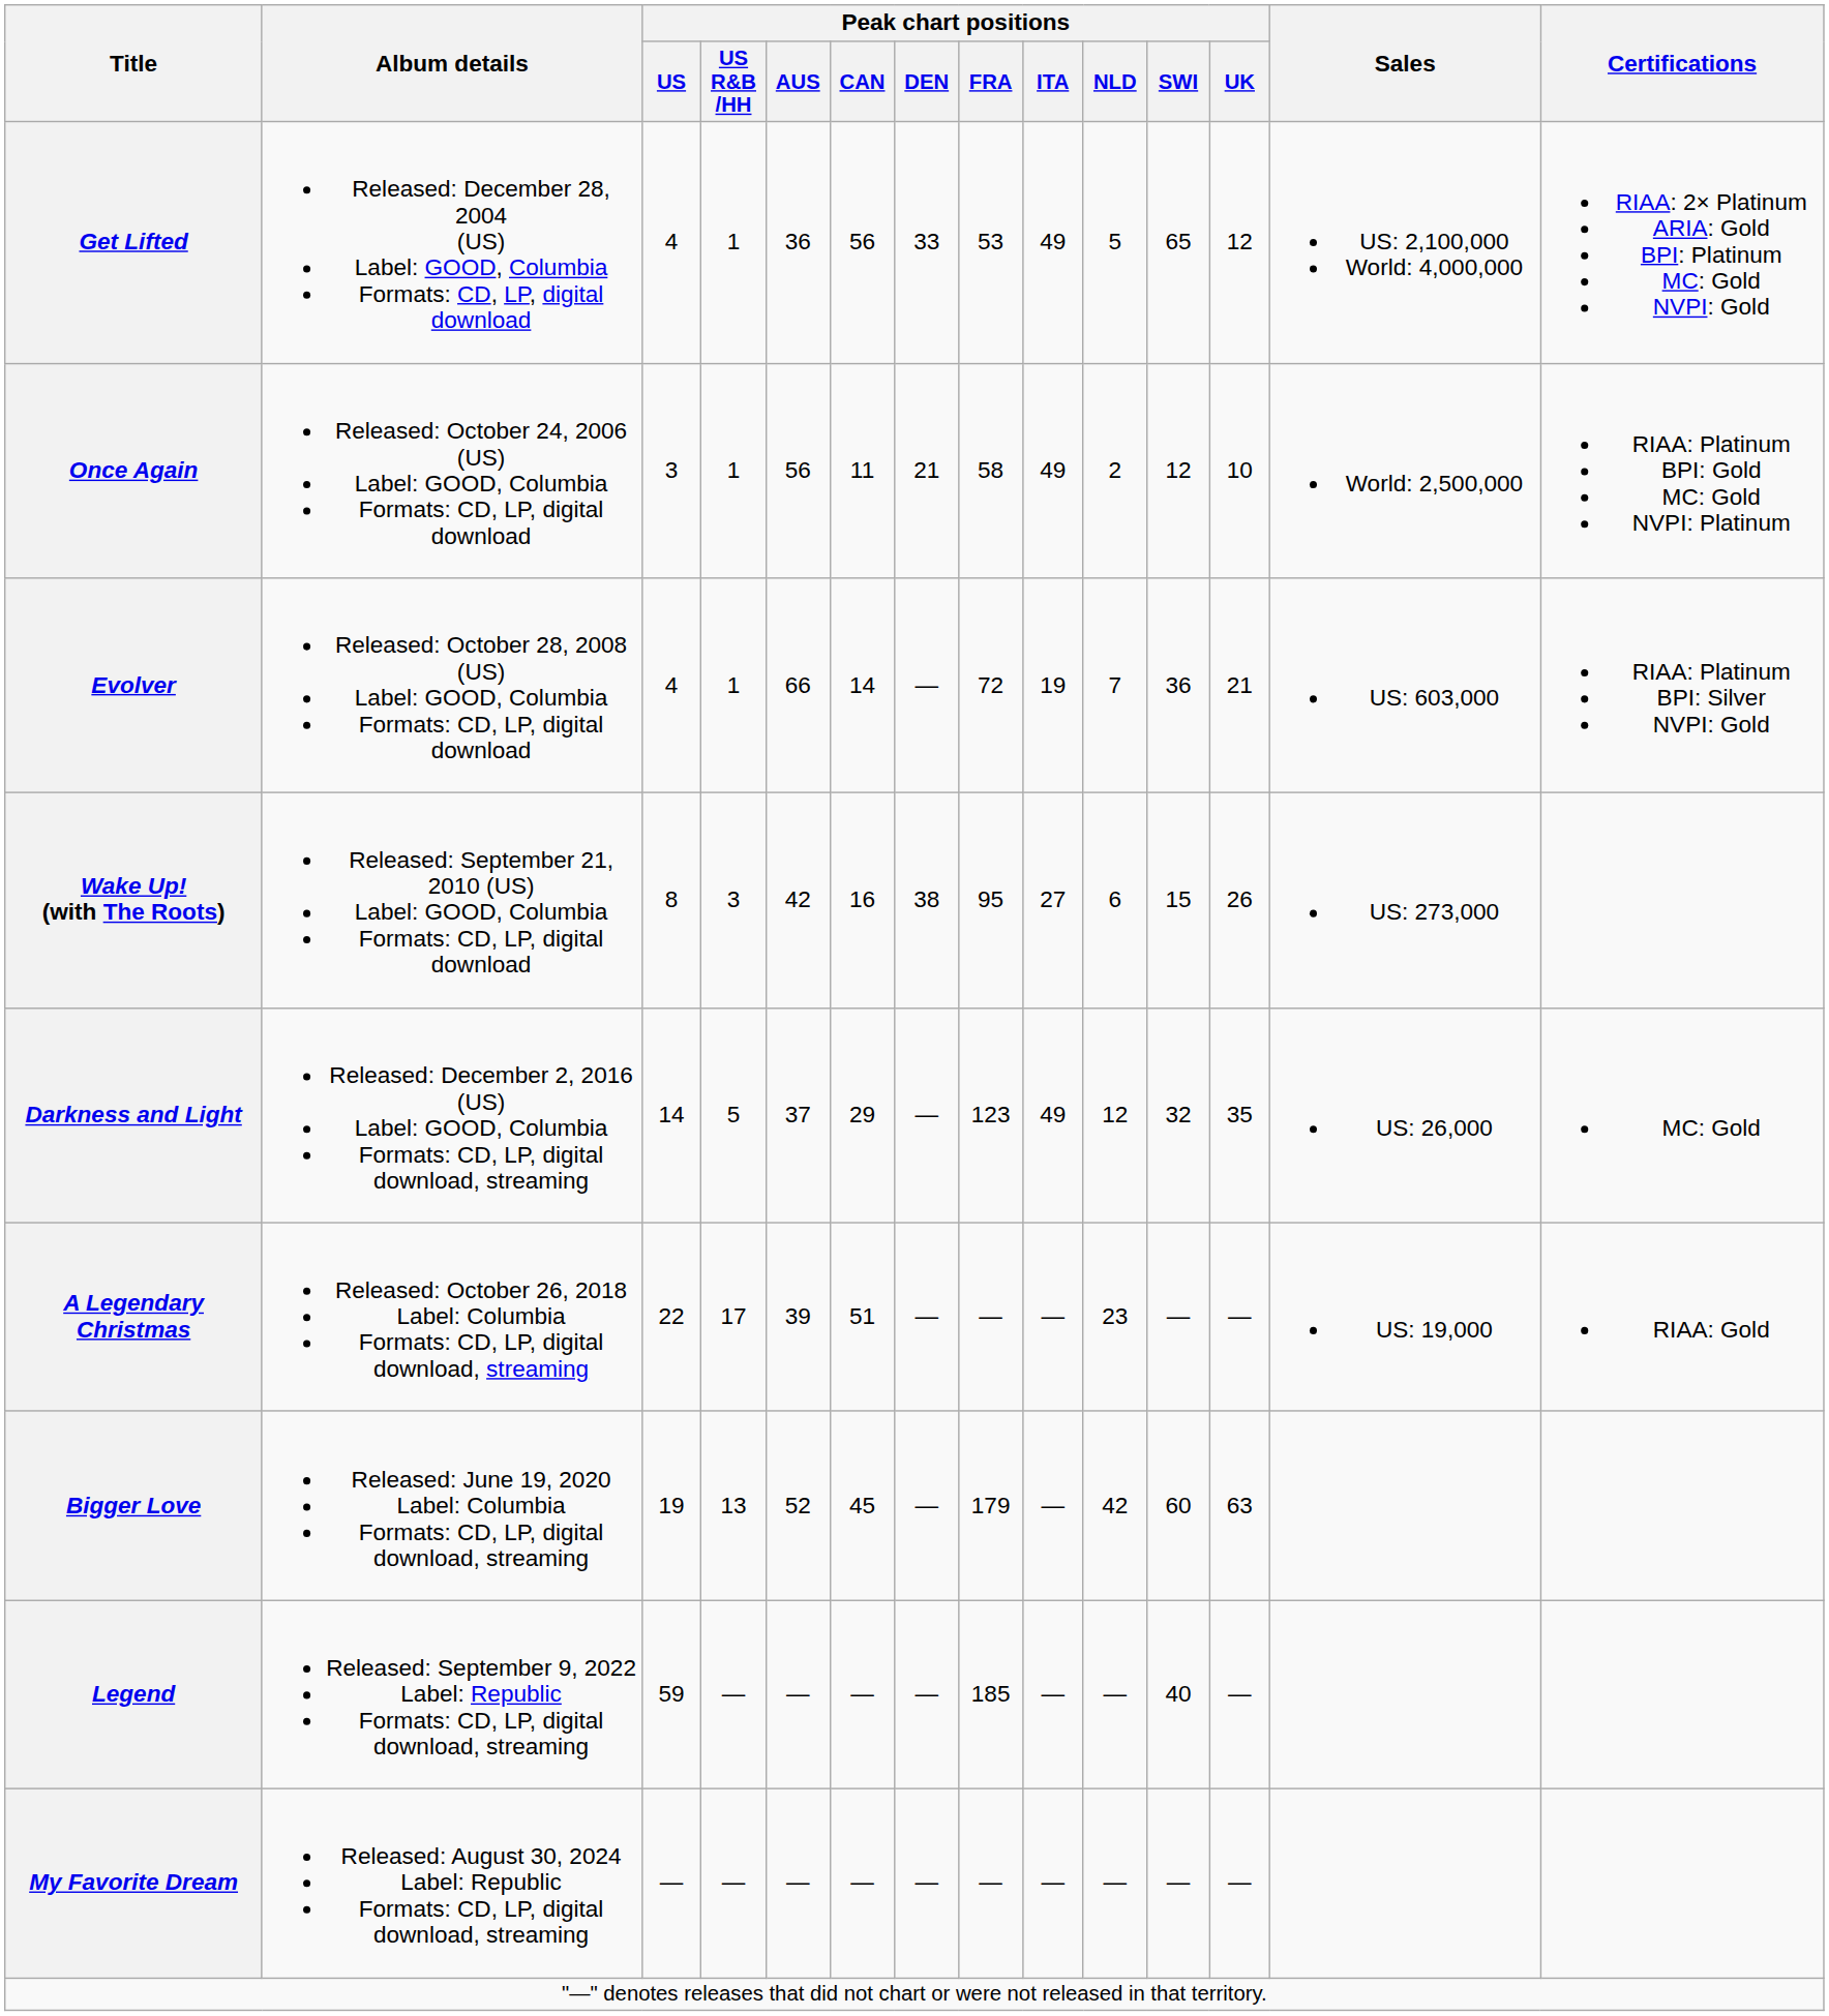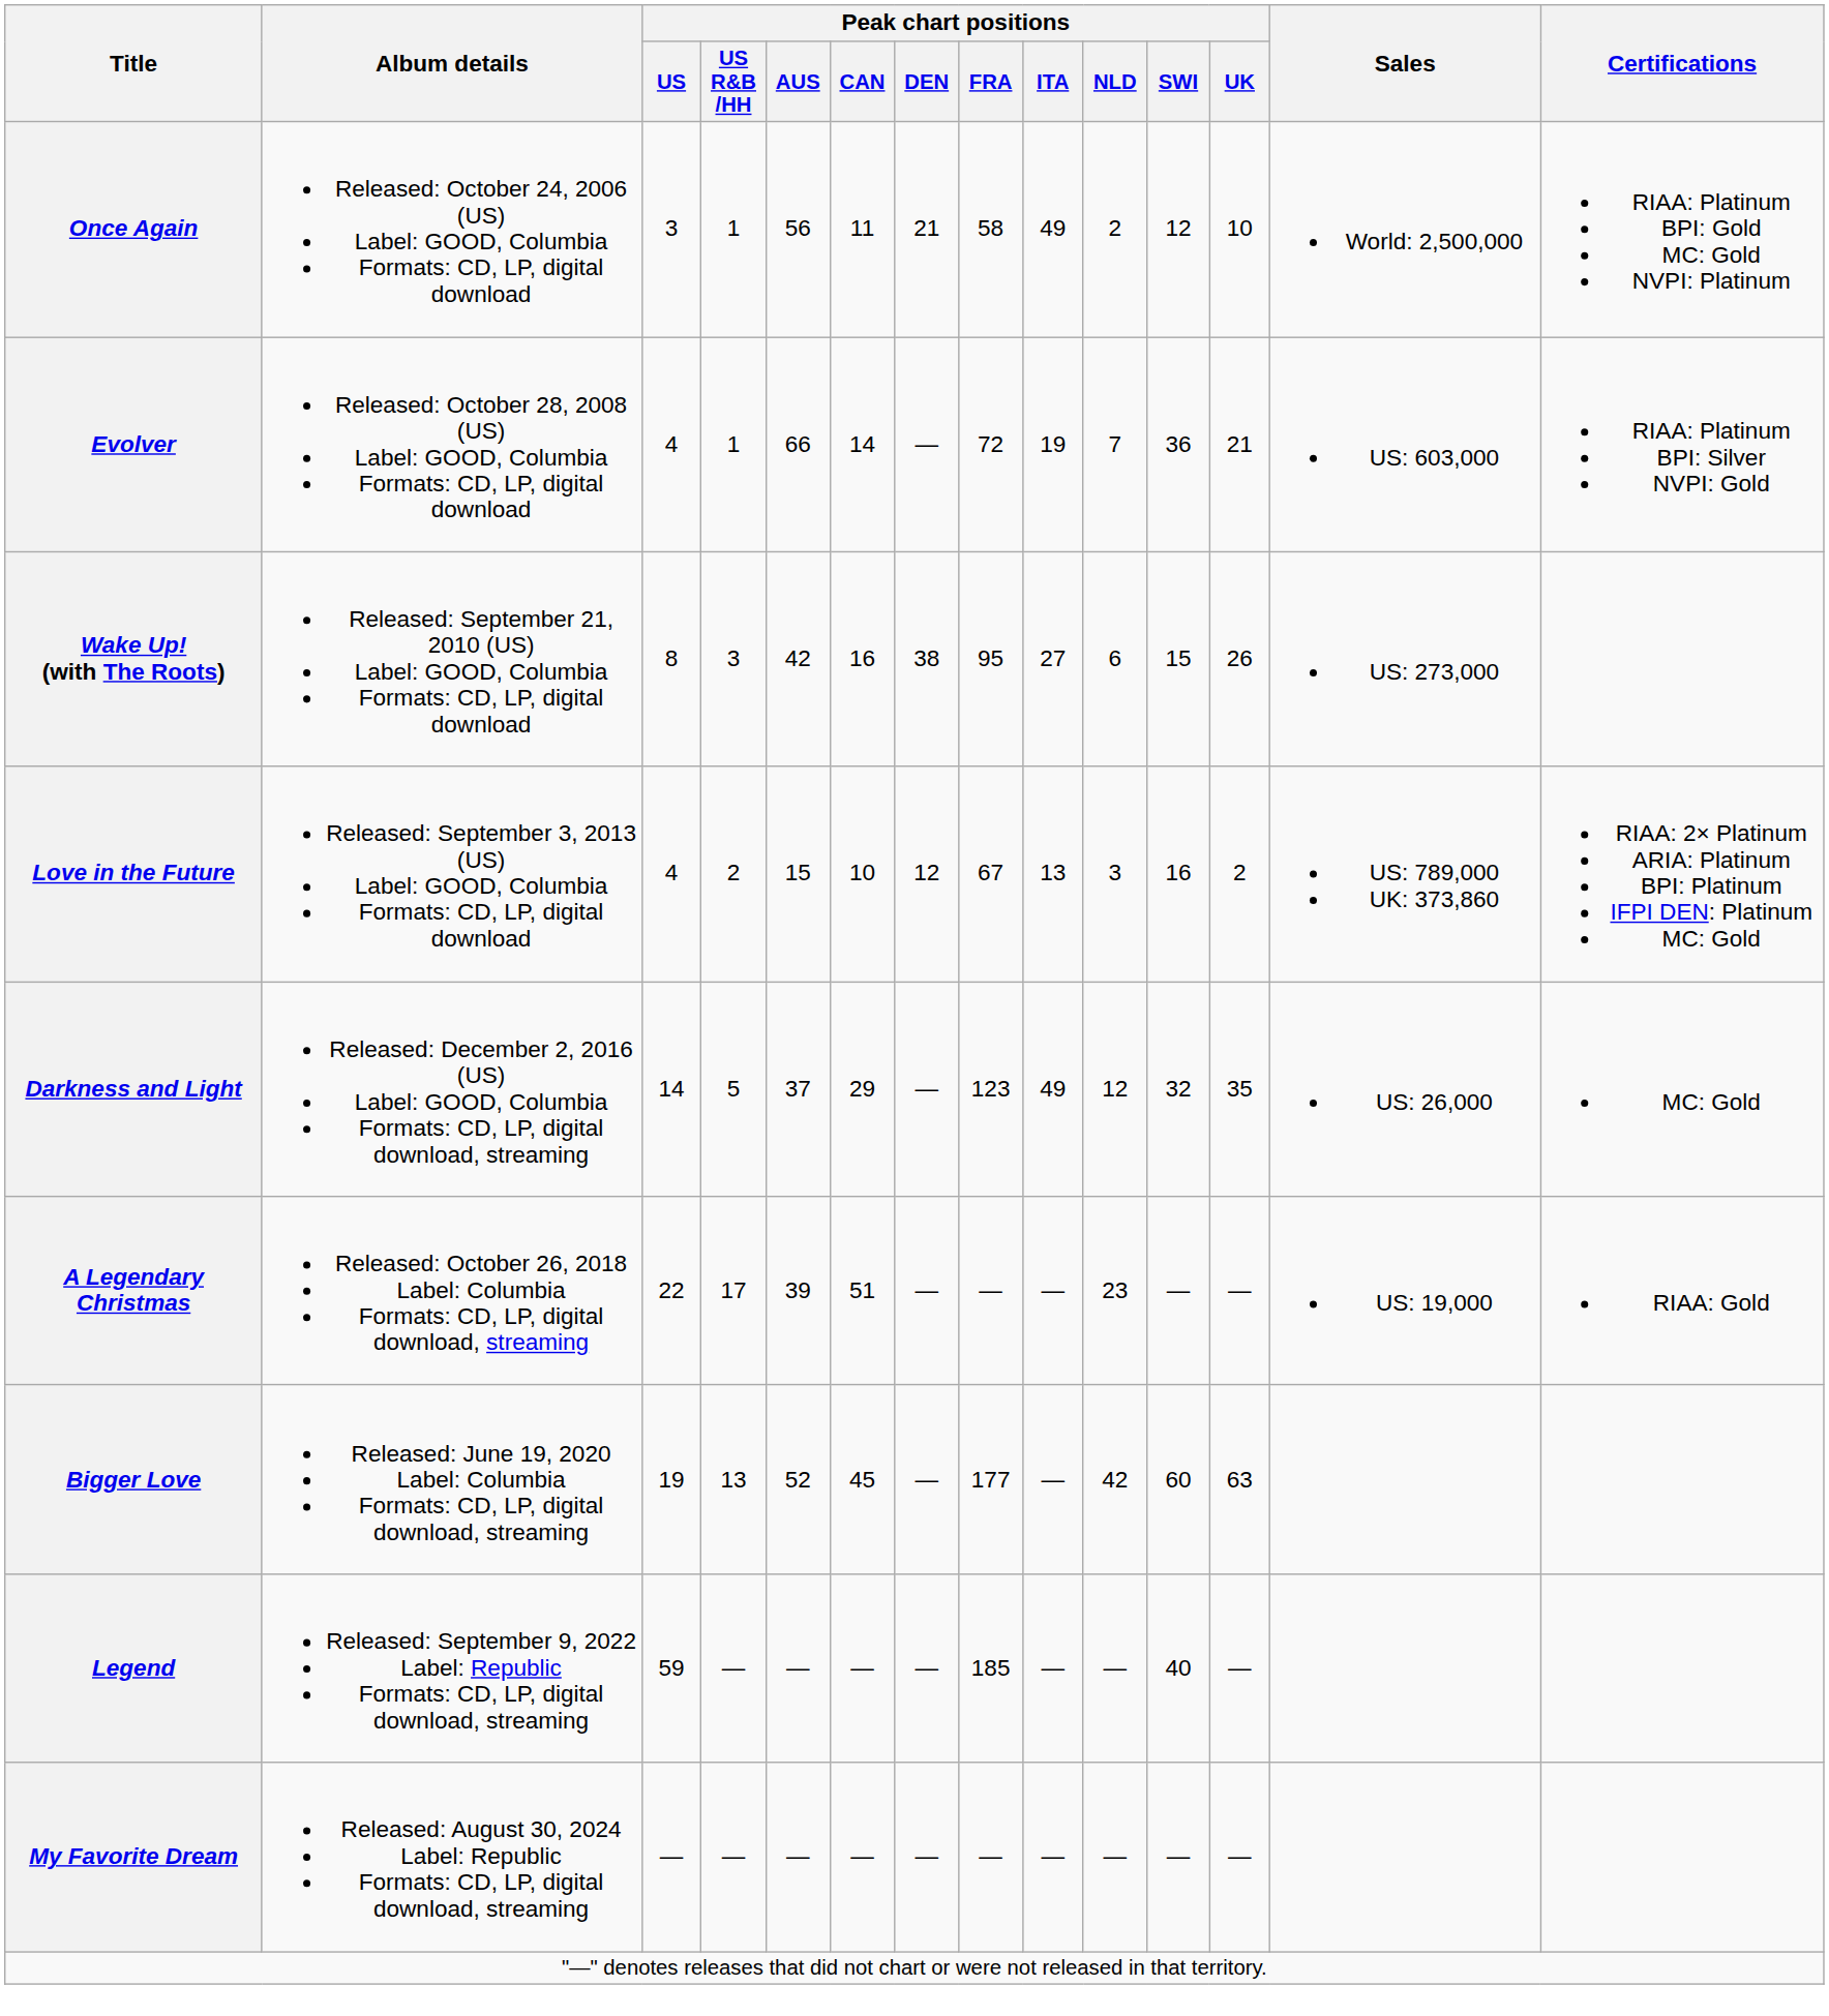 <table class="wikitable plainrowheaders" style="text-align:center;">
 <tr>
 <th scope="col" rowspan="2" style="width:13em;">Title</th>
 <th scope="col" rowspan="2" style="width:19.5em;">Album details</th>
 <th scope="col" colspan="10">Peak chart positions</th>
 <th scope="col" rowspan="2" style="width:13em;">Sales</th>
 <th scope="col" rowspan="2" style="width:14em;"><a href='#'>Certifications</a></th>
 </tr>
 <tr>
 <th scope="col" style="width:2.8em;font-size:90%;"><a href='#'>US</a><br></th>
 <th scope="col" style="width:2.8em;font-size:90%;"><a href='#'>US<br>R&B<br>/HH</a><br></th>
 <th scope="col" style="width:2.8em;font-size:90%;"><a href='#'>AUS</a><br></th>
 <th scope="col" style="width:2.8em;font-size:90%;"><a href='#'>CAN</a><br></th>
 <th scope="col" style="width:2.8em;font-size:90%;"><a href='#'>DEN</a><br></th>
 <th scope="col" style="width:2.8em;font-size:90%;"><a href='#'>FRA</a><br></th>
 <th scope="col" style="width:2.8em;font-size:90%;"><a href='#'>ITA</a><br></th>
 <th scope="col" style="width:2.8em;font-size:90%;"><a href='#'>NLD</a><br></th>
 <th scope="col" style="width:2.8em;font-size:90%;"><a href='#'>SWI</a><br></th>
 <th scope="col" style="width:2.8em;font-size:90%;"><a href='#'>UK</a><br></th>
-</tr>
-<tr>
-<th scope="row"><em><a href='#'>Get Lifted</a></em></th>
-<td><br><ul><li>Released: December 28, 2004<br><span>(US)</span></li><li>Label: <a href='#'>GOOD</a>, <a href='#'>Columbia</a></li><li>Formats: <a href='#'>CD</a>, <a href='#'>LP</a>, <a href='#'>digital download</a></li></ul></td>
-<td>4</td>
-<td>1</td>
-<td>36</td>
-<td>56</td>
-<td>33</td>
-<td>53</td>
-<td>49</td>
-<td>5</td>
-<td>65</td>
-<td>12</td>
-<td><br><ul><li>US: 2,100,000</li><li>World: 4,000,000</li></ul></td>
-<td><br><ul><li><a href='#'>RIAA</a>: 2× Platinum</li><li><a href='#'>ARIA</a>: Gold</li><li><a href='#'>BPI</a>: Platinum</li><li><a href='#'>MC</a>: Gold</li><li><a href='#'>NVPI</a>: Gold</li></ul></td>
 </tr>
 <tr>
 <th scope="row"><em><a href='#'>Once Again</a></em></th>
 <td><br><ul><li>Released: October 24, 2006 <span>(US)</span></li><li>Label: GOOD, Columbia</li><li>Formats: CD, LP, digital download</li></ul></td>
 <td>3</td>
 <td>1</td>
 <td>56</td>
 <td>11</td>
 <td>21</td>
 <td>58</td>
 <td>49</td>
 <td>2</td>
 <td>12</td>
 <td>10</td>
 <td><br><ul><li>World: 2,500,000</li></ul></td>
 <td><br><ul><li>RIAA: Platinum</li><li>BPI: Gold</li><li>MC: Gold</li><li>NVPI: Platinum</li></ul></td>
 </tr>
 <tr>
 <th scope="row"><em><a href='#'>Evolver</a></em></th>
 <td><br><ul><li>Released: October 28, 2008 <span>(US)</span></li><li>Label: GOOD, Columbia</li><li>Formats: CD, LP, digital download</li></ul></td>
 <td>4</td>
 <td>1</td>
 <td>66</td>
 <td>14</td>
 <td>—</td>
 <td>72</td>
 <td>19</td>
 <td>7</td>
 <td>36</td>
 <td>21</td>
 <td><br><ul><li>US: 603,000</li></ul></td>
 <td><br><ul><li>RIAA: Platinum</li><li>BPI: Silver</li><li>NVPI: Gold</li></ul></td>
 </tr>
 <tr>
 <th scope="row"><em><a href='#'>Wake Up!</a></em><br><span>(with <a href='#'>The Roots</a>)</span></th>
 <td><br><ul><li>Released: September 21, 2010 <span>(US)</span></li><li>Label: GOOD, Columbia</li><li>Formats: CD, LP, digital download</li></ul></td>
 <td>8</td>
 <td>3</td>
 <td>42</td>
 <td>16</td>
 <td>38</td>
 <td>95</td>
 <td>27</td>
 <td>6</td>
 <td>15</td>
 <td>26</td>
 <td><br><ul><li>US: 273,000</li></ul></td>
 <td></td>
 </tr>
 <tr>
+<th scope="row"><em><a href='#'>Love in the Future</a></em></th>
+<td><br><ul><li>Released: September 3, 2013 <span>(US)</span></li><li>Label: GOOD, Columbia</li><li>Formats: CD, LP, digital download</li></ul></td>
+<td>4</td>
+<td>2</td>
+<td>15</td>
+<td>10</td>
+<td>12</td>
+<td>67</td>
+<td>13</td>
+<td>3</td>
+<td>16</td>
+<td>2</td>
+<td><br><ul><li>US: 789,000</li><li>UK: 373,860</li></ul></td>
+<td><br><ul><li>RIAA: 2× Platinum</li><li>ARIA: Platinum</li><li>BPI: Platinum</li><li><a href='#'>IFPI DEN</a>: Platinum</li><li>MC: Gold</li></ul></td>
+</tr>
+<tr>
 <th scope="row"><em><a href='#'>Darkness and Light</a></em></th>
 <td><br><ul><li>Released: December 2, 2016<br><span>(US)</span></li><li>Label: GOOD, Columbia</li><li>Formats: CD, LP, digital download, streaming</li></ul></td>
 <td>14</td>
 <td>5</td>
 <td>37</td>
 <td>29</td>
 <td>—</td>
 <td>123</td>
 <td>49</td>
 <td>12</td>
 <td>32</td>
 <td>35</td>
 <td><br><ul><li>US: 26,000</li></ul></td>
 <td><br><ul><li>MC: Gold</li></ul></td>
 </tr>
 <tr>
 <th scope="row"><em><a href='#'>A Legendary Christmas</a></em></th>
 <td><br><ul><li>Released: October 26, 2018</li><li>Label: Columbia</li><li>Formats: CD, LP, digital download, <a href='#'>streaming</a></li></ul></td>
 <td>22</td>
 <td>17</td>
 <td>39</td>
 <td>51</td>
 <td>—</td>
 <td>—</td>
 <td>—</td>
 <td>23</td>
 <td>—</td>
 <td>—</td>
 <td><br><ul><li>US: 19,000</li></ul></td>
 <td><br><ul><li>RIAA: Gold</li></ul></td>
 </tr>
 <tr>
 <th scope="row"><em><a href='#'>Bigger Love</a></em></th>
 <td><br><ul><li>Released: June 19, 2020</li><li>Label: Columbia</li><li>Formats: CD, LP, digital download, streaming</li></ul></td>
 <td>19</td>
 <td>13</td>
 <td>52</td>
 <td>45</td>
 <td>—</td>
-<td>179</td>
+<td>177</td>
 <td>—</td>
 <td>42</td>
 <td>60</td>
 <td>63</td>
 <td></td>
 <td></td>
 </tr>
 <tr>
 <th scope="row"><em><a href='#'>Legend</a></em></th>
 <td><br><ul><li>Released: September 9, 2022</li><li>Label: <a href='#'>Republic</a></li><li>Formats: CD, LP, digital download, streaming</li></ul></td>
 <td>59</td>
 <td>—</td>
 <td>—</td>
 <td>—</td>
 <td>—</td>
 <td>185</td>
 <td>—</td>
 <td>—</td>
 <td>40</td>
 <td>—</td>
 <td></td>
 <td></td>
 </tr>
 <tr>
 <th scope="row"><em><a href='#'>My Favorite Dream</a></em></th>
 <td><br><ul><li>Released: August 30, 2024</li><li>Label: Republic</li><li>Formats: CD, LP, digital download, streaming</li></ul></td>
 <td>—</td>
 <td>—</td>
 <td>—</td>
 <td>—</td>
 <td>—</td>
 <td>—</td>
 <td>—</td>
 <td>—</td>
 <td>—</td>
 <td>—</td>
 <td></td>
 <td></td>
 </tr>
 <tr>
 <td colspan="14" style="font-size:90%">"—" denotes releases that did not chart or were not released in that territory.</td>
 </tr>
 </table>
